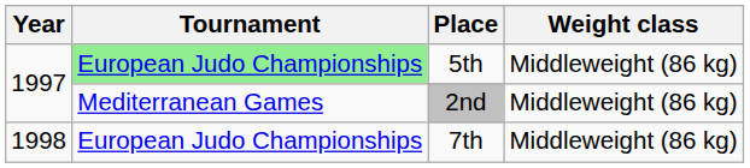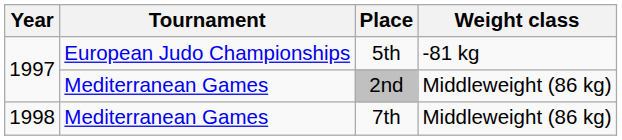 <table class=wikitable>
 <tr>
 <th>Year</th>
 <th>Tournament</th>
 <th>Place</th>
 <th>Weight class</th>
 </tr>
 <tr>
 <td rowspan=2>1997</td>
-<td style="background: lightgreen;"><a href='#'>European Judo Championships</a></td>
+<td><a href='#'>European Judo Championships</a></td>
 <td align="center">5th</td>
-<td>Middleweight (86 kg)</td>
+<td>-81 kg</td>
 </tr>
 <tr>
 <td><a href='#'>Mediterranean Games</a></td>
 <td bgcolor="silver" align="center">2nd</td>
 <td>Middleweight (86 kg)</td>
 </tr>
 <tr>
 <td rowspan=3>1998</td>
-<td><a href='#'>European Judo Championships</a></td>
+<td><a href='#'>Mediterranean Games</a></td>
 <td align="center">7th</td>
 <td>Middleweight (86 kg)</td>
 </tr>
 </table>
